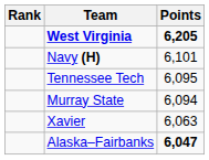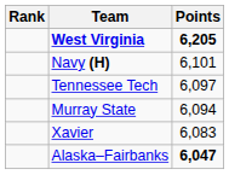 <table class="wikitable sortable" style="text-align:center">
 <tr>
 <th>Rank</th>
 <th>Team</th>
 <th>Points</th>
 </tr>
 <tr>
 <td></td>
 <td align=left><strong><a href='#'>West Virginia</a></strong></td>
 <td><strong>6,205</strong></td>
 </tr>
 <tr>
 <td></td>
 <td align=left><a href='#'>Navy</a> <strong>(H)</strong></td>
 <td>6,101</td>
 </tr>
 <tr>
 <td></td>
 <td align=left><a href='#'>Tennessee Tech</a></td>
-<td>6,095</td>
+<td>6,097</td>
 </tr>
 <tr>
 <td></td>
 <td align=left><a href='#'>Murray State</a></td>
 <td>6,094</td>
 </tr>
 <tr>
 <td></td>
 <td align=left><a href='#'>Xavier</a></td>
-<td>6,063</td>
+<td>6,083</td>
 </tr>
 <tr>
 <td></td>
 <td align=left><a href='#'>Alaska–Fairbanks</a></td>
 <td><strong>6,047</strong></td>
 </tr>
 </table>
